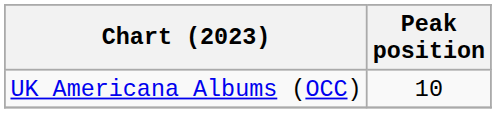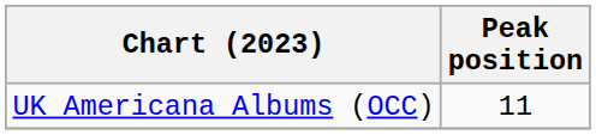 <table class="wikitable sortable plainrowheaders" style="text-align:center">
 <tr>
 <th scope="col">Chart (2023)</th>
 <th scope="col">Peak<br>position</th>
 </tr>
 <tr>
 <td><a href='#'>UK Americana Albums</a> (<a href='#'>OCC</a>)</td>
-<td align=center>10</td>
+<td align=center>11</td>
 </tr>
 <tr>
 </tr>
 </table>
